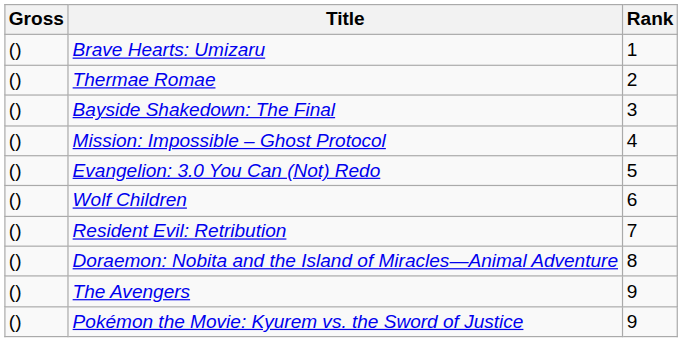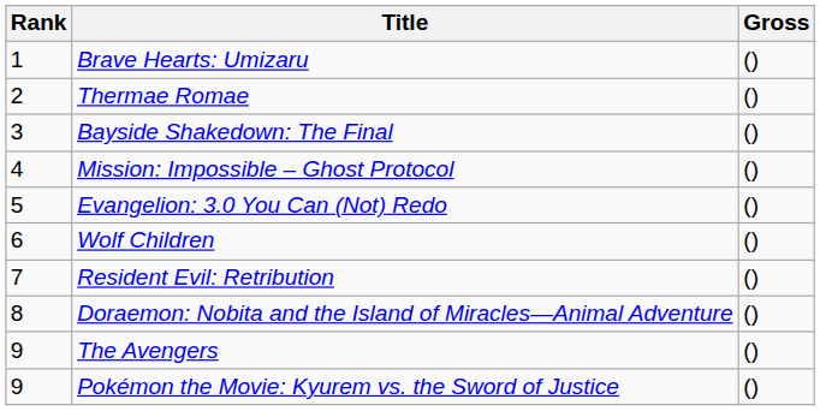 <table class="wikitable sortable" style="margin:auto; margin:auto;">
 <tr>
+<th>Rank</th>
+<th>Title</th>
 <th>Gross</th>
-<th>Title</th>
-<th>Rank</th>
 </tr>
 <tr>
+<td>1</td>
+<td> <em><a href='#'>Brave Hearts: Umizaru</a></em></td>
 <td> ()</td>
-<td> <em><a href='#'>Brave Hearts: Umizaru</a></em></td>
-<td>1</td>
 </tr>
 <tr>
+<td>2</td>
+<td> <em><a href='#'>Thermae Romae</a></em></td>
 <td> ()</td>
-<td> <em><a href='#'>Thermae Romae</a></em></td>
-<td>2</td>
 </tr>
 <tr>
+<td>3</td>
+<td> <em><a href='#'>Bayside Shakedown: The Final</a></em></td>
 <td> ()</td>
-<td> <em><a href='#'>Bayside Shakedown: The Final</a></em></td>
-<td>3</td>
 </tr>
 <tr>
+<td>4</td>
+<td><em><a href='#'>Mission: Impossible – Ghost Protocol</a></em></td>
 <td> ()</td>
-<td><em><a href='#'>Mission: Impossible – Ghost Protocol</a></em></td>
-<td>4</td>
 </tr>
 <tr>
+<td>5</td>
+<td> <em><a href='#'>Evangelion: 3.0 You Can (Not) Redo</a></em></td>
 <td> ()</td>
-<td> <em><a href='#'>Evangelion: 3.0 You Can (Not) Redo</a></em></td>
-<td>5</td>
 </tr>
 <tr>
+<td>6</td>
+<td> <em><a href='#'>Wolf Children</a></em></td>
 <td> ()</td>
-<td> <em><a href='#'>Wolf Children</a></em></td>
-<td>6</td>
 </tr>
 <tr>
+<td>7</td>
+<td><em><a href='#'>Resident Evil: Retribution</a></em></td>
 <td> ()</td>
-<td><em><a href='#'>Resident Evil: Retribution</a></em></td>
-<td>7</td>
 </tr>
 <tr>
+<td>8</td>
+<td> <em><a href='#'>Doraemon: Nobita and the Island of Miracles—Animal Adventure</a></em></td>
 <td> ()</td>
-<td> <em><a href='#'>Doraemon: Nobita and the Island of Miracles—Animal Adventure</a></em></td>
-<td>8</td>
 </tr>
 <tr>
+<td>9</td>
+<td><em><a href='#'>The Avengers</a></em></td>
 <td> ()</td>
-<td><em><a href='#'>The Avengers</a></em></td>
-<td>9</td>
 </tr>
 <tr>
+<td>9</td>
+<td> <em><a href='#'>Pokémon the Movie: Kyurem vs. the Sword of Justice</a></em></td>
 <td> ()</td>
-<td> <em><a href='#'>Pokémon the Movie: Kyurem vs. the Sword of Justice</a></em></td>
-<td>9</td>
 </tr>
 </table>
